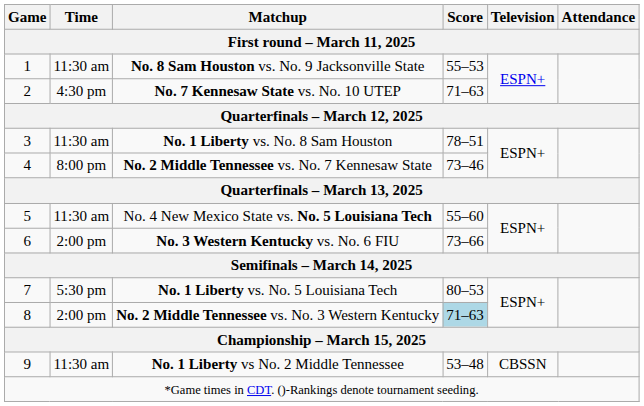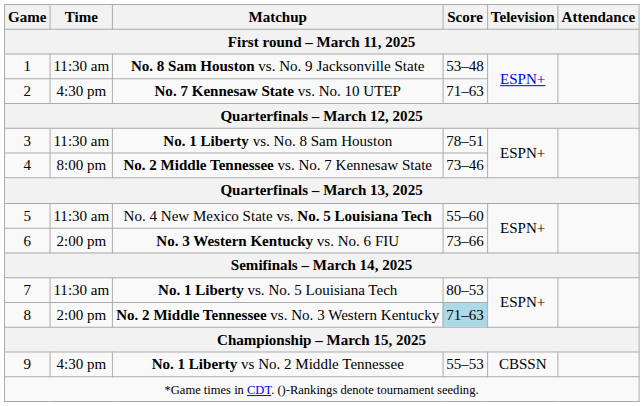 <table class="wikitable" style="font-size: 95%;text-align:center">
 <tr>
 <th>Game</th>
 <th>Time</th>
 <th>Matchup</th>
 <th>Score</th>
 <th>Television</th>
 <th>Attendance</th>
 </tr>
 <tr>
 <th colspan="6">First round – March 11, 2025</th>
 </tr>
 <tr>
 <td>1</td>
 <td>11:30 am</td>
 <td><strong>No. 8 Sam Houston</strong> vs. No. 9 Jacksonville State</td>
-<td>55–53</td>
+<td>53–48</td>
 <td rowspan=2><a href='#'>ESPN+</a></td>
 <td rowspan=2></td>
 </tr>
 <tr>
 <td>2</td>
 <td>4:30 pm</td>
 <td><strong>No. 7 Kennesaw State</strong> vs. No. 10 UTEP</td>
 <td>71–63</td>
 </tr>
 <tr>
 <th colspan="6">Quarterfinals – March 12, 2025</th>
 </tr>
 <tr>
 <td>3</td>
 <td>11:30 am</td>
 <td><strong>No. 1 Liberty</strong> vs. No. 8 Sam Houston</td>
 <td>78–51</td>
 <td rowspan=2>ESPN+</td>
 <td rowspan=2></td>
 </tr>
 <tr>
 <td>4</td>
 <td>8:00 pm</td>
 <td><strong>No. 2 Middle Tennessee</strong> vs. No. 7 Kennesaw State</td>
 <td>73–46</td>
 </tr>
 <tr>
 <th colspan="6">Quarterfinals – March 13, 2025</th>
 </tr>
 <tr>
 <td>5</td>
 <td>11:30 am</td>
 <td>No. 4 New Mexico State vs. <strong>No. 5 Louisiana Tech</strong></td>
 <td>55–60</td>
 <td rowspan=2>ESPN+</td>
 <td rowspan=2></td>
 </tr>
 <tr>
 <td>6</td>
 <td>2:00 pm</td>
 <td><strong>No. 3 Western Kentucky</strong> vs. No. 6 FIU</td>
 <td>73–66</td>
 </tr>
 <tr>
 <th colspan="6">Semifinals – March 14, 2025</th>
 </tr>
 <tr>
 <td>7</td>
-<td>5:30 pm</td>
+<td>11:30 am</td>
 <td><strong>No. 1 Liberty</strong> vs. No. 5 Louisiana Tech</td>
 <td>80–53</td>
 <td rowspan=2>ESPN+</td>
 <td rowspan=2></td>
 </tr>
 <tr>
 <td>8</td>
 <td>2:00 pm</td>
 <td><strong>No. 2 Middle Tennessee</strong> vs. No. 3 Western Kentucky</td>
 <td style="background: lightblue;">71–63</td>
 </tr>
 <tr>
 <th colspan="6">Championship – March 15, 2025</th>
 </tr>
 <tr>
 <td>9</td>
-<td>11:30 am</td>
+<td>4:30 pm</td>
 <td><strong>No. 1 Liberty</strong> vs No. 2 Middle Tennessee</td>
-<td>53–48</td>
+<td>55–53</td>
 <td>CBSSN</td>
 <td></td>
 </tr>
 <tr>
 <td colspan="6"><small>*Game times in <a href='#'>CDT</a>. ()-Rankings denote tournament seeding.</small></td>
 </tr>
 </table>
